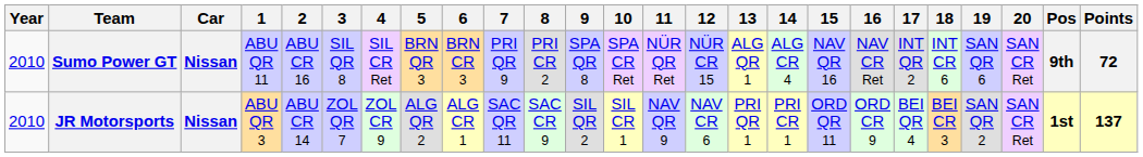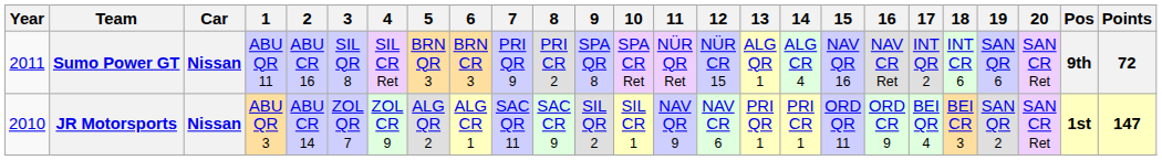 <table class="wikitable" border="1" style="text-align:center; font-size:90%;">
 <tr>
 <th>Year</th>
 <th>Team</th>
 <th>Car</th>
 <th>1</th>
 <th>2</th>
 <th>3</th>
 <th>4</th>
 <th>5</th>
 <th>6</th>
 <th>7</th>
 <th>8</th>
 <th>9</th>
 <th>10</th>
 <th>11</th>
 <th>12</th>
 <th>13</th>
 <th>14</th>
 <th>15</th>
 <th>16</th>
 <th>17</th>
 <th>18</th>
 <th>19</th>
 <th>20</th>
 <th>Pos</th>
 <th>Points</th>
 </tr>
 <tr>
-<td><a href='#'>2010</a></td>
+<td><a href='#'>2011</a></td>
 <th><a href='#'>Sumo Power GT</a></th>
 <th><a href='#'>Nissan</a></th>
 <td style="background:#CFCFFF;"><a href='#'>ABU<br>QR</a><br><small>11<br></small></td>
 <td style="background:#CFCFFF;"><a href='#'>ABU<br>CR</a><br><small>16<br></small></td>
 <td style="background:#CFCFFF;"><a href='#'>SIL<br>QR</a><br><small>8<br></small></td>
 <td style="background:#EFCFFF;"><a href='#'>SIL<br>CR</a><br><small>Ret<br></small></td>
 <td style="background:#FFDF9F;"><a href='#'>BRN<br>QR</a><br><small>3<br></small></td>
 <td style="background:#FFDF9F;"><a href='#'>BRN<br>CR</a><br><small>3<br></small></td>
 <td style="background:#CFCFFF;"><a href='#'>PRI<br>QR</a><br><small>9<br></small></td>
 <td style="background:#DFDFDF;"><a href='#'>PRI<br>CR</a><br><small>2<br></small></td>
 <td style="background:#CFCFFF;"><a href='#'>SPA<br>QR</a><br><small>8<br></small></td>
 <td style="background:#EFCFFF;"><a href='#'>SPA<br>CR</a><br><small>Ret<br></small></td>
 <td style="background:#EFCFFF;"><a href='#'>NÜR<br>QR</a><br><small>Ret<br></small></td>
 <td style="background:#CFCFFF;"><a href='#'>NÜR<br>CR</a><br><small>15<br></small></td>
 <td style="background:#FFFFBF;"><a href='#'>ALG<br>QR</a><br><small>1<br></small></td>
 <td style="background:#DFFFDF;"><a href='#'>ALG<br>CR</a><br><small>4<br></small></td>
 <td style="background:#CFCFFF;"><a href='#'>NAV<br>QR</a><br><small>16<br></small></td>
 <td style="background:#DFDFDF;"><a href='#'>NAV<br>CR</a><br><small>Ret<br></small></td>
 <td style="background:#DFDFDF;"><a href='#'>INT<br>QR</a><br><small>2<br></small></td>
 <td style="background:#DFFFDF;"><a href='#'>INT<br>CR</a><br><small>6<br></small></td>
 <td style="background:#CFCFFF;"><a href='#'>SAN<br>QR</a><br><small>6<br></small></td>
 <td style="background:#EFCFFF;"><a href='#'>SAN<br>CR</a><br><small>Ret<br></small></td>
 <th>9th</th>
 <th>72</th>
 </tr>
 <tr>
 <td><a href='#'>2010</a></td>
 <th><a href='#'>JR Motorsports</a></th>
 <th><a href='#'>Nissan</a></th>
 <td style="background:#FFDF9F;"><a href='#'>ABU<br>QR</a><br><small>3<br></small></td>
 <td style="background:#CFCFFF;"><a href='#'>ABU<br>CR</a><br><small>14<br></small></td>
 <td style="background:#CFCFFF;"><a href='#'>ZOL<br>QR</a><br><small>7<br></small></td>
 <td style="background:#DFFFDF;"><a href='#'>ZOL<br>CR</a><br><small>9<br></small></td>
 <td style="background:#DFDFDF;"><a href='#'>ALG<br>QR</a><br><small>2<br></small></td>
 <td style="background:#FFFFBF;"><a href='#'>ALG<br>CR</a><br><small>1<br></small></td>
 <td style="background:#CFCFFF;"><a href='#'>SAC<br>QR</a><br><small>11<br></small></td>
 <td style="background:#DFFFDF;"><a href='#'>SAC<br>CR</a><br><small>9<br></small></td>
 <td style="background:#DFDFDF;"><a href='#'>SIL<br>QR</a><br><small>2<br></small></td>
 <td style="background:#FFFFBF;"><a href='#'>SIL<br>CR</a><br><small>1<br></small></td>
 <td style="background:#CFCFFF;"><a href='#'>NAV<br>QR</a><br><small>9<br></small></td>
 <td style="background:#DFFFDF;"><a href='#'>NAV<br>CR</a><br><small>6<br></small></td>
 <td style="background:#FFFFBF;"><a href='#'>PRI<br>QR</a><br><small>1<br></small></td>
 <td style="background:#FFFFBF;"><a href='#'>PRI<br>CR</a><br><small>1<br></small></td>
 <td style="background:#CFCFFF;"><a href='#'>ORD<br>QR</a><br><small>11<br></small></td>
 <td style="background:#DFFFDF;"><a href='#'>ORD<br>CR</a><br><small>9<br></small></td>
 <td style="background:#DFFFDF;"><a href='#'>BEI<br>QR</a><br><small>4<br></small></td>
 <td style="background:#FFDF9F;"><a href='#'>BEI<br>CR</a><br><small>3<br></small></td>
 <td style="background:#DFDFDF;"><a href='#'>SAN<br>QR</a><br><small>2<br></small></td>
 <td style="background:#EFCFFF;"><a href='#'>SAN<br>CR</a><br><small>Ret<br></small></td>
 <td style="background:#FFFFBF;"><strong>1st</strong></td>
-<td style="background:#FFFFBF;"><strong>137</strong></td>
+<td style="background:#FFFFBF;"><strong>147</strong></td>
 </tr>
 </table>
